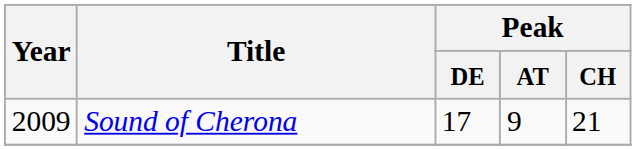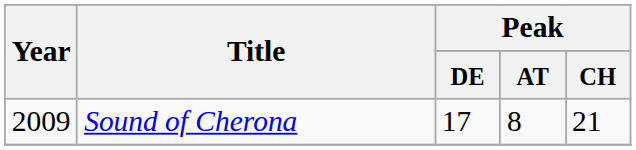 <table class="wikitable">
 <tr>
 <th width="28" rowspan="2">Year</th>
 <th width="187" rowspan="2">Title</th>
 <th colspan="3">Peak</th>
 </tr>
 <tr bgcolor="#efefef">
 <th width="28"><small>DE</small></th>
 <th width="28"><small>AT</small></th>
 <th width="28"><small>CH</small></th>
 </tr>
 <tr>
 <td>2009</td>
 <td><em><a href='#'>Sound of Cherona</a></em></td>
 <td>17</td>
-<td>9</td>
+<td>8</td>
 <td>21</td>
 </tr>
 <tr bgcolor="#f0f0ff">
 </tr>
 </table>
